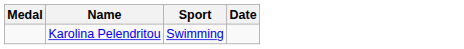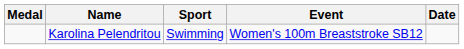 <table class="wikitable sortable" style="font-size: 95%">
 <tr>
 <th>Medal</th>
 <th>Name</th>
 <th>Sport</th>
+<th>Event</th>
 <th>Date</th>
 </tr>
 <tr>
 <td></td>
 <td><a href='#'>Karolina Pelendritou</a></td>
 <td><a href='#'>Swimming</a></td>
+<td><a href='#'>Women's 100m Breaststroke SB12</a></td>
 <td></td>
 </tr>
 </table>
